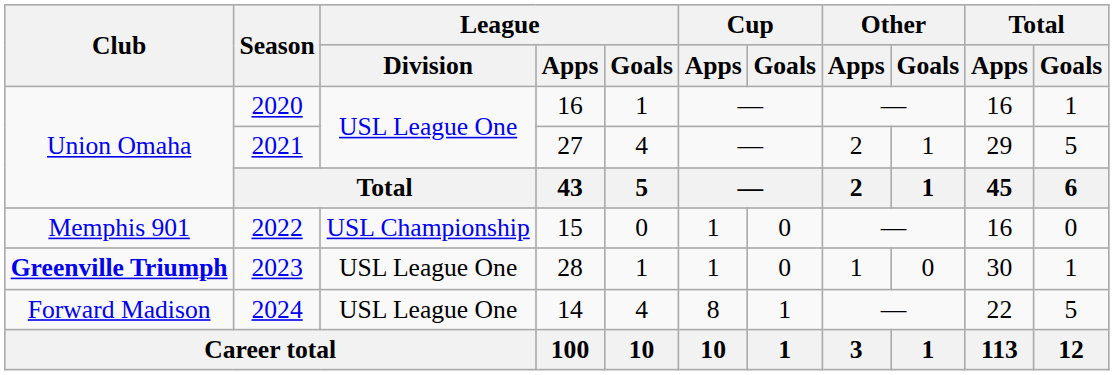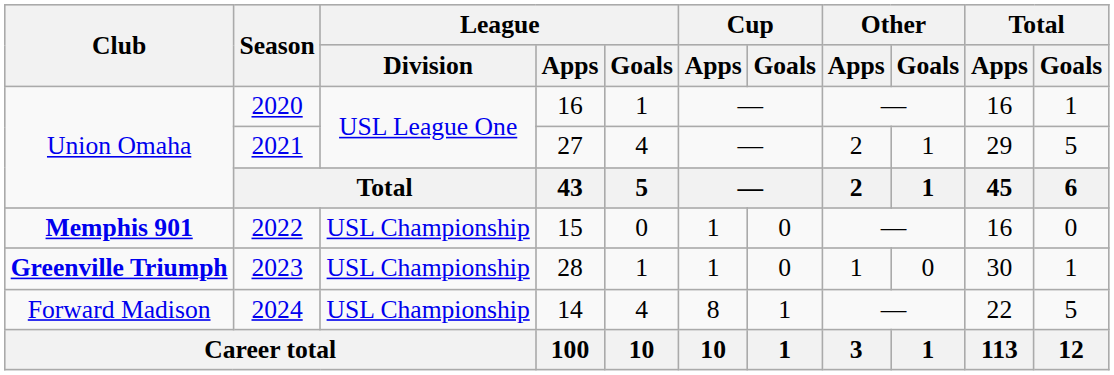 <table class=wikitable style=text-align:center>
 <tr>
 <th rowspan=2>Club</th>
 <th rowspan=2>Season</th>
 <th colspan=3>League</th>
 <th colspan=2>Cup</th>
 <th colspan=2>Other</th>
 <th colspan=2>Total</th>
 </tr>
 <tr>
 <th>Division</th>
 <th>Apps</th>
 <th>Goals</th>
 <th>Apps</th>
 <th>Goals</th>
 <th>Apps</th>
 <th>Goals</th>
 <th>Apps</th>
 <th>Goals</th>
 </tr>
 <tr>
 <td rowspan=3><a href='#'>Union Omaha</a></td>
 <td><a href='#'>2020</a></td>
 <td rowspan=2><a href='#'>USL League One</a></td>
 <td>16</td>
 <td>1</td>
 <td colspan=2>—</td>
 <td colspan=2>—</td>
 <td>16</td>
 <td>1</td>
 </tr>
 <tr>
 <td><a href='#'>2021</a></td>
 <td>27</td>
 <td>4</td>
 <td colspan=2>—</td>
 <td>2</td>
 <td>1</td>
 <td>29</td>
 <td>5</td>
 </tr>
 <tr>
 <th colspan=2>Total</th>
 <th>43</th>
 <th>5</th>
 <th colspan=2>—</th>
 <th>2</th>
 <th>1</th>
 <th>45</th>
 <th>6</th>
 </tr>
 <tr>
-<td><a href='#'>Memphis 901</a></td>
+<td><strong><a href='#'>Memphis 901</a></strong></td>
 <td><a href='#'>2022</a></td>
 <td><a href='#'>USL Championship</a></td>
 <td>15</td>
 <td>0</td>
 <td>1</td>
 <td>0</td>
 <td colspan=2>—</td>
 <td>16</td>
 <td>0</td>
 </tr>
 <tr>
 <td><strong><a href='#'>Greenville Triumph</a></strong></td>
 <td><a href='#'>2023</a></td>
-<td>USL League One</td>
+<td><a href='#'>USL Championship</a></td>
 <td>28</td>
 <td>1</td>
 <td>1</td>
 <td>0</td>
 <td>1</td>
 <td>0</td>
 <td>30</td>
 <td>1</td>
 </tr>
 <tr>
 <td><a href='#'>Forward Madison</a></td>
 <td><a href='#'>2024</a></td>
-<td>USL League One</td>
+<td><a href='#'>USL Championship</a></td>
 <td>14</td>
 <td>4</td>
 <td>8</td>
 <td>1</td>
 <td colspan=2>—</td>
 <td>22</td>
 <td>5</td>
 </tr>
 <tr>
 <th colspan="3">Career total</th>
 <th>100</th>
 <th>10</th>
 <th>10</th>
 <th>1</th>
 <th>3</th>
 <th>1</th>
 <th>113</th>
 <th>12</th>
 </tr>
 </table>
